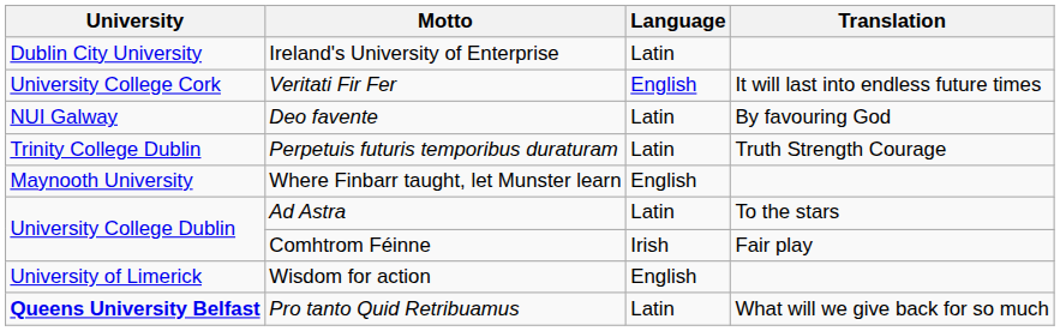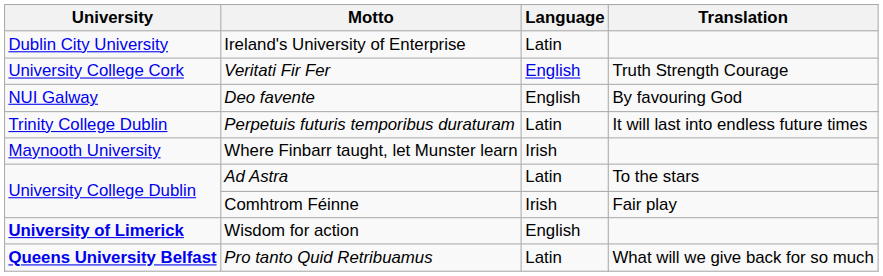 <table class="wikitable sortable plainrowheaders">
 <tr>
 <th>University</th>
 <th>Motto</th>
 <th>Language</th>
 <th>Translation</th>
 </tr>
 <tr>
 <td><a href='#'>Dublin City University</a></td>
 <td>Ireland's University of Enterprise</td>
 <td>Latin</td>
 </tr>
 <tr>
 <td><a href='#'>University College Cork</a></td>
 <td><em>Veritati Fir Fer</em></td>
 <td><a href='#'>English</a></td>
-<td>It will last into endless future times</td>
+<td>Truth Strength Courage</td>
 </tr>
 <tr>
 <td><a href='#'>NUI Galway</a></td>
 <td><em>Deo favente</em></td>
-<td>Latin</td>
+<td>English</td>
 <td>By favouring God</td>
 </tr>
 <tr>
 <td><a href='#'>Trinity College Dublin</a></td>
 <td><em>Perpetuis futuris temporibus duraturam</em></td>
 <td>Latin</td>
-<td>Truth Strength Courage</td>
+<td>It will last into endless future times</td>
 </tr>
 <tr>
 <td><a href='#'>Maynooth University</a></td>
 <td>Where Finbarr taught, let Munster learn</td>
-<td>English</td>
+<td>Irish</td>
 </tr>
 <tr>
 <td rowspan="2"><a href='#'>University College Dublin</a></td>
 <td><em>Ad Astra</em></td>
 <td>Latin</td>
 <td>To the stars</td>
 </tr>
 <tr>
 <td>Comhtrom Féinne</td>
 <td>Irish</td>
 <td>Fair play</td>
 </tr>
 <tr>
-<td><a href='#'>University of Limerick</a></td>
+<td><strong><a href='#'>University of Limerick</a></strong></td>
 <td>Wisdom for action</td>
 <td>English</td>
 </tr>
 <tr>
 <td><strong><a href='#'>Queens University Belfast</a></strong></td>
 <td><em> Pro tanto Quid Retribuamus</em></td>
 <td>Latin</td>
 <td>What will we give back for so much</td>
 </tr>
 </table>
